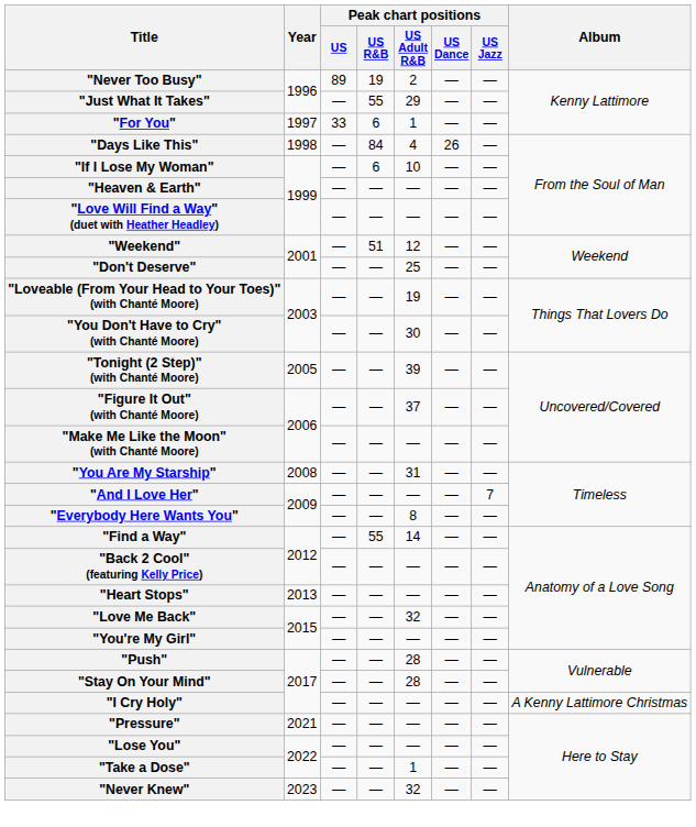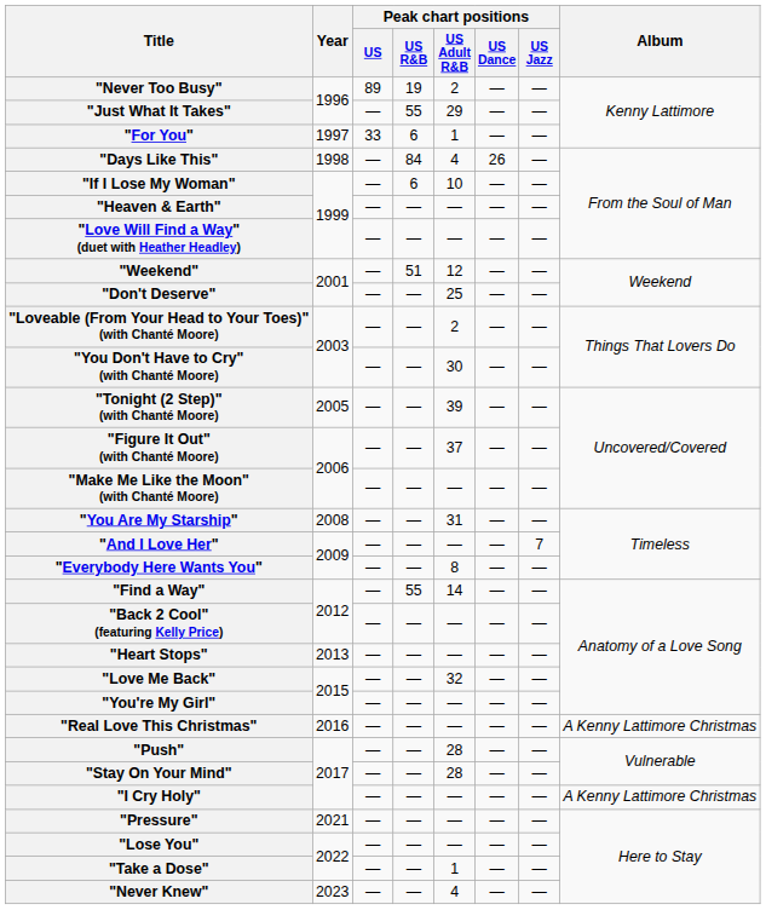 <table class="wikitable plainrowheaders" style="text-align: center;" border="1">
 <tr>
 <th rowspan="2">Title</th>
 <th rowspan="2">Year</th>
 <th colspan="5">Peak chart positions</th>
 <th rowspan="2">Album</th>
 </tr>
 <tr>
 <th scope="col" style="width:2.75em;font-size:85%;"><a href='#'>US</a><br></th>
 <th scope="col" style="width:2.75em;font-size:85%;"><a href='#'>US R&B</a><br></th>
 <th scope="col" style="width:2.75em;font-size:85%;"><a href='#'>US Adult R&B</a><br></th>
 <th scope="col" style="width:2.75em;font-size:85%;"><a href='#'>US Dance</a><br></th>
 <th scope="col" style="width:2.75em;font-size:85%;"><a href='#'>US Jazz</a><br></th>
 </tr>
 <tr>
 <th scope="row">"Never Too Busy"</th>
 <td rowspan="2">1996</td>
 <td>89</td>
 <td>19</td>
 <td>2</td>
 <td>—</td>
 <td>—</td>
 <td rowspan="3"><em>Kenny Lattimore</em></td>
 </tr>
 <tr>
 <th scope="row">"Just What It Takes"</th>
 <td>—</td>
 <td>55</td>
 <td>29</td>
 <td>—</td>
 <td>—</td>
 </tr>
 <tr>
 <th scope="row">"<a href='#'>For You</a>"</th>
 <td rowspan="1">1997</td>
 <td>33</td>
 <td>6</td>
 <td>1</td>
 <td>—</td>
 <td>—</td>
 </tr>
 <tr>
 <th scope="row">"Days Like This"</th>
 <td rowspan="1">1998</td>
 <td>—</td>
 <td>84</td>
 <td>4</td>
 <td>26</td>
 <td>—</td>
 <td rowspan="4"><em>From the Soul of Man</em></td>
 </tr>
 <tr>
 <th scope="row">"If I Lose My Woman"</th>
 <td rowspan="3">1999</td>
 <td>—</td>
 <td>6</td>
 <td>10</td>
 <td>—</td>
 <td>—</td>
 </tr>
 <tr>
 <th scope="row">"Heaven & Earth"</th>
 <td>—</td>
 <td>—</td>
 <td>—</td>
 <td>—</td>
 <td>—</td>
 </tr>
 <tr>
 <th scope="row">"<a href='#'>Love Will Find a Way</a>"<br><small>(duet with <a href='#'>Heather Headley</a>)</small></th>
 <td>—</td>
 <td>—</td>
 <td>—</td>
 <td>—</td>
 <td>—</td>
 </tr>
 <tr>
 <th scope="row">"Weekend"</th>
 <td rowspan="2">2001</td>
 <td>—</td>
 <td>51</td>
 <td>12</td>
 <td>—</td>
 <td>—</td>
 <td rowspan="2"><em>Weekend</em></td>
 </tr>
 <tr>
 <th scope="row">"Don't Deserve"</th>
 <td>—</td>
 <td>—</td>
 <td>25</td>
 <td>—</td>
 <td>—</td>
 </tr>
 <tr>
 <th scope="row">"Loveable (From Your Head to Your Toes)"<br><small>(with Chanté Moore)</small></th>
 <td rowspan="2">2003</td>
 <td>—</td>
 <td>—</td>
-<td>19</td>
+<td>2</td>
 <td>—</td>
 <td>—</td>
 <td rowspan="2"><em>Things That Lovers Do</em></td>
 </tr>
 <tr>
 <th scope="row">"You Don't Have to Cry"<br><small>(with Chanté Moore)</small></th>
 <td>—</td>
 <td>—</td>
 <td>30</td>
 <td>—</td>
 <td>—</td>
 </tr>
 <tr>
 <th scope="row">"Tonight (2 Step)"<br><small>(with Chanté Moore)</small></th>
 <td rowspan="1">2005</td>
 <td>—</td>
 <td>—</td>
 <td>39</td>
 <td>—</td>
 <td>—</td>
 <td rowspan="3"><em>Uncovered/Covered</em></td>
 </tr>
 <tr>
 <th scope="row">"Figure It Out"<br><small>(with Chanté Moore)</small></th>
 <td rowspan="2">2006</td>
 <td>—</td>
 <td>—</td>
 <td>37</td>
 <td>—</td>
 <td>—</td>
 </tr>
 <tr>
 <th scope="row">"Make Me Like the Moon"<br><small>(with Chanté Moore)</small></th>
 <td>—</td>
 <td>—</td>
 <td>—</td>
 <td>—</td>
 <td>—</td>
 </tr>
 <tr>
 <th scope="row">"<a href='#'>You Are My Starship</a>"</th>
 <td rowspan="1">2008</td>
 <td>—</td>
 <td>—</td>
 <td>31</td>
 <td>—</td>
 <td>—</td>
 <td rowspan="3"><em>Timeless</em></td>
 </tr>
 <tr>
 <th scope="row">"<a href='#'>And I Love Her</a>"</th>
 <td rowspan="2">2009</td>
 <td>—</td>
 <td>—</td>
 <td>—</td>
 <td>—</td>
 <td>7</td>
 </tr>
 <tr>
 <th scope="row">"<a href='#'>Everybody Here Wants You</a>"</th>
 <td>—</td>
 <td>—</td>
 <td>8</td>
 <td>—</td>
 <td>—</td>
 </tr>
 <tr>
 <th scope="row">"Find a Way"</th>
 <td rowspan="2">2012</td>
 <td>—</td>
 <td>55</td>
 <td>14</td>
 <td>—</td>
 <td>—</td>
 <td rowspan="5"><em>Anatomy of a Love Song</em></td>
 </tr>
 <tr>
 <th scope="row">"Back 2 Cool"<br><small>(featuring <a href='#'>Kelly Price</a>)</small></th>
 <td>—</td>
 <td>—</td>
 <td>—</td>
 <td>—</td>
 <td>—</td>
 </tr>
 <tr>
 <th scope="row">"Heart Stops"</th>
 <td rowspan="1">2013</td>
 <td>—</td>
 <td>—</td>
 <td>—</td>
 <td>—</td>
 <td>—</td>
 </tr>
 <tr>
 <th scope="row">"Love Me Back"</th>
 <td rowspan="2">2015</td>
 <td>—</td>
 <td>—</td>
 <td>32</td>
 <td>—</td>
 <td>—</td>
 </tr>
 <tr>
 <th scope="row">"You're My Girl"</th>
 <td>—</td>
 <td>—</td>
 <td>—</td>
 <td>—</td>
 <td>—</td>
 </tr>
 <tr>
+<th scope="row">"Real Love This Christmas"</th>
+<td rowspan="1">2016</td>
+<td>—</td>
+<td>—</td>
+<td>—</td>
+<td>—</td>
+<td>—</td>
+<td rowspan="1"><em>A Kenny Lattimore Christmas</em></td>
+</tr>
+<tr>
 <th scope="row">"Push"</th>
 <td rowspan="3">2017</td>
 <td>—</td>
 <td>—</td>
 <td>28</td>
 <td>—</td>
 <td>—</td>
 <td rowspan="2"><em>Vulnerable</em></td>
 </tr>
 <tr>
 <th scope="row">"Stay On Your Mind"</th>
 <td>—</td>
 <td>—</td>
 <td>28</td>
 <td>—</td>
 <td>—</td>
 </tr>
 <tr>
 <th scope="row">"I Cry Holy"</th>
 <td>—</td>
 <td>—</td>
 <td>—</td>
 <td>—</td>
 <td>—</td>
 <td rowspan="1"><em>A Kenny Lattimore Christmas</em></td>
 </tr>
 <tr>
 <th scope="row">"Pressure"</th>
 <td>2021</td>
 <td>—</td>
 <td>—</td>
 <td>—</td>
 <td>—</td>
 <td>—</td>
 <td rowspan="4"><em>Here to Stay</em></td>
 </tr>
 <tr>
 <th scope="row">"Lose You"</th>
 <td rowspan="2">2022</td>
 <td>—</td>
 <td>—</td>
 <td>—</td>
 <td>—</td>
 <td>—</td>
 </tr>
 <tr>
 <th scope="row">"Take a Dose"</th>
 <td>—</td>
 <td>—</td>
 <td>1</td>
 <td>—</td>
 <td>—</td>
 </tr>
 <tr>
 <th scope="row">"Never Knew"</th>
 <td rowspan="1">2023</td>
 <td>—</td>
 <td>—</td>
-<td>32</td>
+<td>4</td>
 <td>—</td>
 <td>—</td>
 </tr>
 </table>
